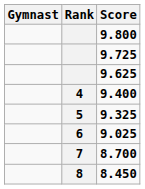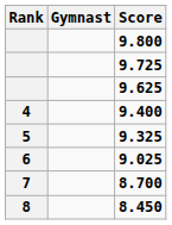 <table class="wikitable sortable">
 <tr>
+<th scope="col">Rank</th>
 <th scope="col">Gymnast</th>
-<th scope="col">Rank</th>
 <th scope="col">Score</th>
 </tr>
 <tr>
+<th scope="row"></th>
 <td></td>
-<th scope="row"></th>
 <td><strong>9.800</strong></td>
 </tr>
 <tr>
+<th scope="row"></th>
 <td></td>
-<th scope="row"></th>
 <td><strong>9.725</strong></td>
 </tr>
 <tr>
+<th scope="row"></th>
 <td></td>
-<th scope="row"></th>
 <td><strong>9.625</strong></td>
 </tr>
 <tr>
+<th scope="row">4</th>
 <td></td>
-<th scope="row">4</th>
 <td><strong>9.400</strong></td>
 </tr>
 <tr>
+<th scope="row">5</th>
 <td></td>
-<th scope="row">5</th>
 <td><strong>9.325</strong></td>
 </tr>
 <tr>
+<th scope="row">6</th>
 <td></td>
-<th scope="row">6</th>
 <td><strong>9.025</strong></td>
 </tr>
 <tr>
+<th scope="row">7</th>
 <td></td>
-<th scope="row">7</th>
 <td><strong>8.700</strong></td>
 </tr>
 <tr>
+<th scope="row">8</th>
 <td></td>
-<th scope="row">8</th>
 <td><strong>8.450</strong></td>
 </tr>
 </table>
